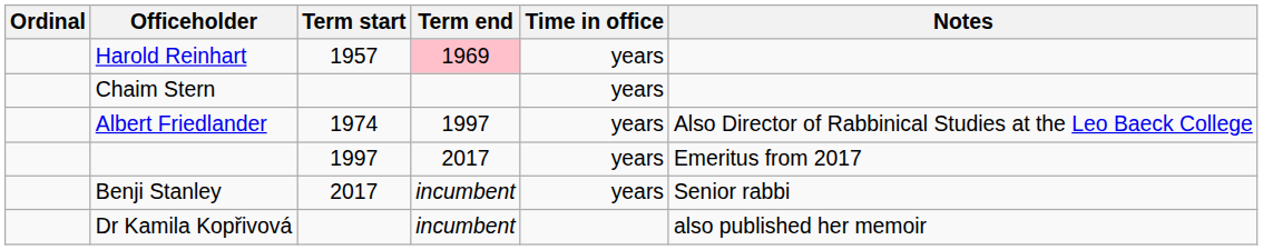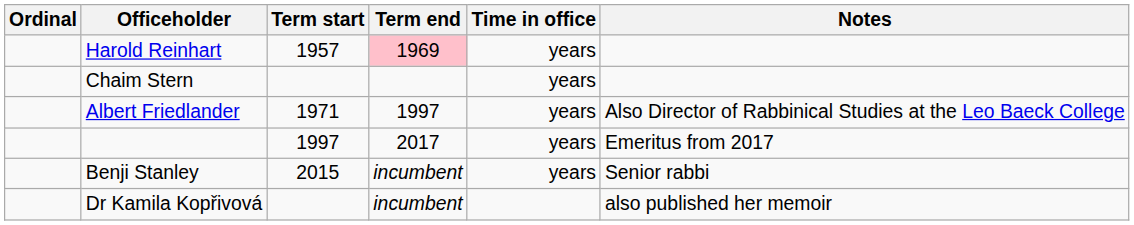 <table class="wikitable">
 <tr>
 <th>Ordinal</th>
 <th>Officeholder</th>
 <th>Term start</th>
 <th>Term end</th>
 <th>Time in office</th>
 <th>Notes</th>
 </tr>
 <tr>
 <td align="center"></td>
 <td><a href='#'>Harold Reinhart</a></td>
 <td align=center>1957</td>
 <td align=center style="background: pink;">1969</td>
 <td align="right"> years</td>
 <td></td>
 </tr>
 <tr>
 <td align="center"></td>
 <td>Chaim Stern</td>
 <td align=center></td>
 <td align=center></td>
 <td align="right"> years</td>
 <td></td>
 </tr>
 <tr>
 <td align="center"></td>
 <td><a href='#'>Albert Friedlander</a></td>
-<td align=center>1974</td>
+<td align=center>1971</td>
 <td align=center>1997</td>
 <td align="right"> years</td>
 <td>Also Director of Rabbinical Studies at the <a href='#'>Leo Baeck College</a></td>
 </tr>
 <tr>
 <td align="center"></td>
 <td></td>
 <td align=center>1997</td>
 <td align=center>2017</td>
 <td align="right"> years</td>
 <td>Emeritus from 2017</td>
 </tr>
 <tr>
 <td align="center"></td>
 <td>Benji Stanley</td>
-<td align=center>2017</td>
+<td align=center>2015</td>
 <td align=center><em>incumbent</em></td>
 <td align="right"> years</td>
 <td>Senior rabbi</td>
 </tr>
 <tr>
 <td align="center"></td>
 <td>Dr Kamila Kopřivová</td>
 <td align=center></td>
 <td align=center><em>incumbent</em></td>
 <td align="right"></td>
 <td> also published her memoir</td>
 </tr>
 </table>
